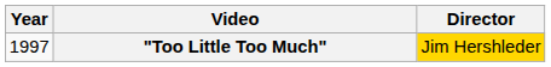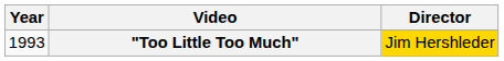 <table class="wikitable plainrowheaders">
 <tr>
 <th>Year</th>
 <th style="width:20em;">Video</th>
 <th>Director</th>
 </tr>
 <tr>
-<td>1997</td>
+<td>1993</td>
 <th scope="row">"Too Little Too Much"</th>
 <td style="background: gold;">Jim Hershleder</td>
 </tr>
 </table>
